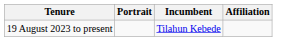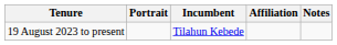 <table class="wikitable">
 <tr>
 <th>Tenure</th>
 <th>Portrait</th>
 <th>Incumbent</th>
 <th>Affiliation</th>
+<th>Notes</th>
 </tr>
 <tr>
 <td>19 August 2023 to present</td>
 <td></td>
 <td><a href='#'>Tilahun Kebede</a></td>
 <td></td>
+<td></td>
 </tr>
 </table>
